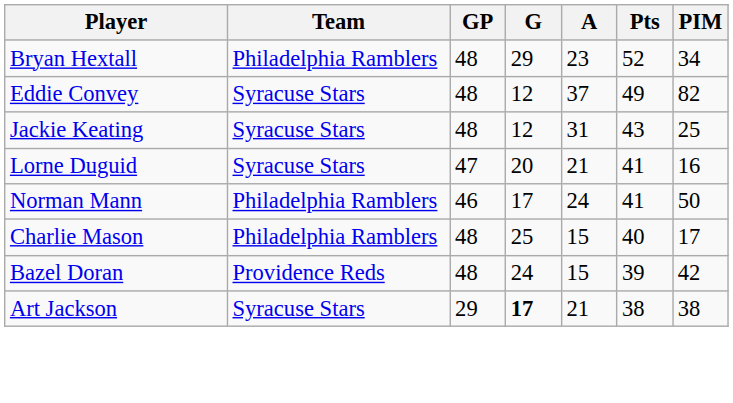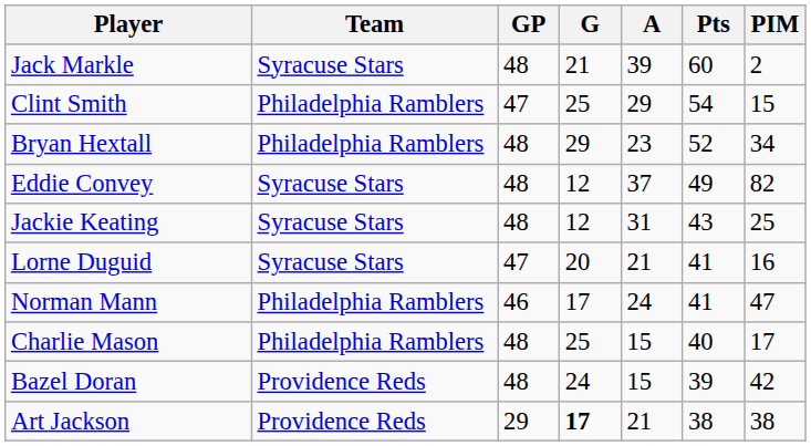 <table class="wikitable">
 <tr>
 <th width="30%">Player</th>
 <th width="30%">Team</th>
 <th width="7.5%">GP</th>
 <th width="7.5%">G</th>
 <th width="7.5%">A</th>
 <th width="7.5%">Pts</th>
 <th width="7.5%">PIM</th>
+</tr>
+<tr>
+<td><a href='#'>Jack Markle</a></td>
+<td><a href='#'>Syracuse Stars</a></td>
+<td>48</td>
+<td>21</td>
+<td>39</td>
+<td>60</td>
+<td>2</td>
+</tr>
+<tr>
+<td><a href='#'>Clint Smith</a></td>
+<td><a href='#'>Philadelphia Ramblers</a></td>
+<td>47</td>
+<td>25</td>
+<td>29</td>
+<td>54</td>
+<td>15</td>
 </tr>
 <tr>
 <td><a href='#'>Bryan Hextall</a></td>
 <td><a href='#'>Philadelphia Ramblers</a></td>
 <td>48</td>
 <td>29</td>
 <td>23</td>
 <td>52</td>
 <td>34</td>
 </tr>
 <tr>
 <td><a href='#'>Eddie Convey</a></td>
 <td><a href='#'>Syracuse Stars</a></td>
 <td>48</td>
 <td>12</td>
 <td>37</td>
 <td>49</td>
 <td>82</td>
 </tr>
 <tr>
 <td><a href='#'>Jackie Keating</a></td>
 <td><a href='#'>Syracuse Stars</a></td>
 <td>48</td>
 <td>12</td>
 <td>31</td>
 <td>43</td>
 <td>25</td>
 </tr>
 <tr>
 <td><a href='#'>Lorne Duguid</a></td>
 <td><a href='#'>Syracuse Stars</a></td>
 <td>47</td>
 <td>20</td>
 <td>21</td>
 <td>41</td>
 <td>16</td>
 </tr>
 <tr>
 <td><a href='#'>Norman Mann</a></td>
 <td><a href='#'>Philadelphia Ramblers</a></td>
 <td>46</td>
 <td>17</td>
 <td>24</td>
 <td>41</td>
-<td>50</td>
+<td>47</td>
 </tr>
 <tr>
 <td><a href='#'>Charlie Mason</a></td>
 <td><a href='#'>Philadelphia Ramblers</a></td>
 <td>48</td>
 <td>25</td>
 <td>15</td>
 <td>40</td>
 <td>17</td>
 </tr>
 <tr>
 <td><a href='#'>Bazel Doran</a></td>
 <td><a href='#'>Providence Reds</a></td>
 <td>48</td>
 <td>24</td>
 <td>15</td>
 <td>39</td>
 <td>42</td>
 </tr>
 <tr>
 <td><a href='#'>Art Jackson</a></td>
-<td><a href='#'>Syracuse Stars</a></td>
+<td><a href='#'>Providence Reds</a></td>
 <td>29</td>
 <td><strong>17</strong></td>
 <td>21</td>
 <td>38</td>
 <td>38</td>
 </tr>
 </table>
